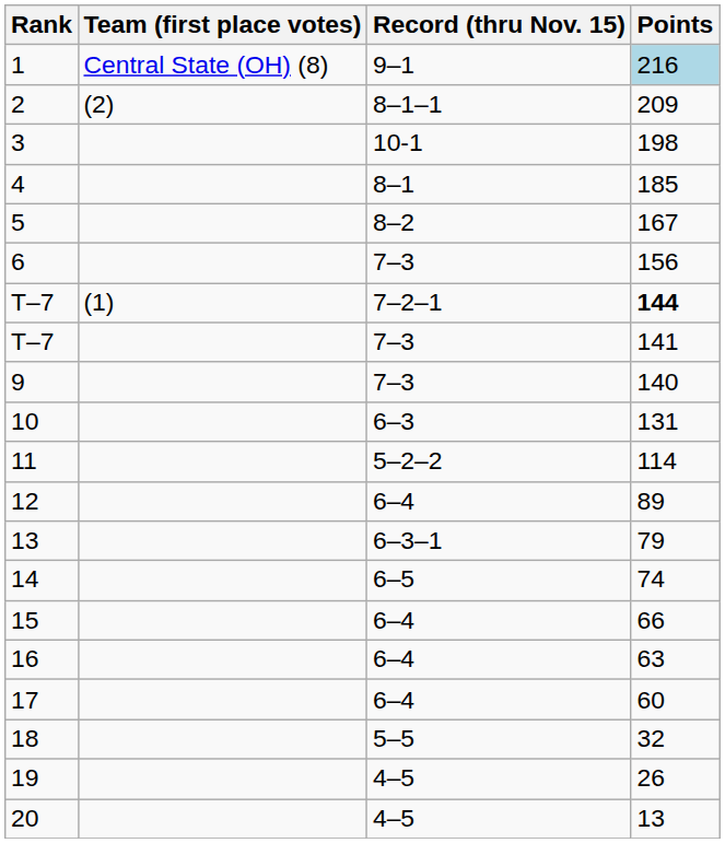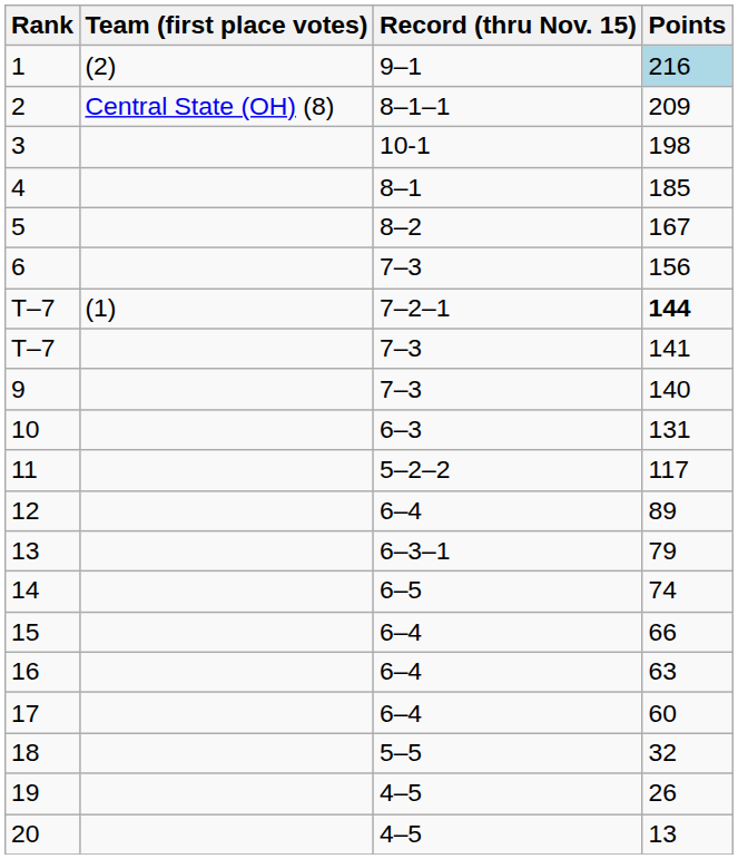 <table class="wikitable">
 <tr>
 <th>Rank</th>
 <th>Team (first place votes)</th>
 <th>Record (thru Nov. 15)</th>
 <th>Points</th>
 </tr>
 <tr>
 <td>1</td>
-<td><a href='#'>Central State (OH)</a> (8)</td>
+<td> (2)</td>
 <td>9–1</td>
 <td style="background: lightblue;">216</td>
 </tr>
 <tr>
 <td>2</td>
-<td> (2)</td>
+<td><a href='#'>Central State (OH)</a> (8)</td>
 <td>8–1–1</td>
 <td>209</td>
 </tr>
 <tr>
 <td>3</td>
 <td></td>
 <td>10-1</td>
 <td>198</td>
 </tr>
 <tr>
 <td>4</td>
 <td></td>
 <td>8–1</td>
 <td>185</td>
 </tr>
 <tr>
 <td>5</td>
 <td></td>
 <td>8–2</td>
 <td>167</td>
 </tr>
 <tr>
 <td>6</td>
 <td></td>
 <td>7–3</td>
 <td>156</td>
 </tr>
 <tr>
 <td>T–7</td>
 <td> (1)</td>
 <td>7–2–1</td>
 <td><strong>144</strong></td>
 </tr>
 <tr>
 <td>T–7</td>
 <td></td>
 <td>7–3</td>
 <td>141</td>
 </tr>
 <tr>
 <td>9</td>
 <td></td>
 <td>7–3</td>
 <td>140</td>
 </tr>
 <tr>
 <td>10</td>
 <td></td>
 <td>6–3</td>
 <td>131</td>
 </tr>
 <tr>
 <td>11</td>
 <td></td>
 <td>5–2–2</td>
-<td>114</td>
+<td>117</td>
 </tr>
 <tr>
 <td>12</td>
 <td></td>
 <td>6–4</td>
 <td>89</td>
 </tr>
 <tr>
 <td>13</td>
 <td></td>
 <td>6–3–1</td>
 <td>79</td>
 </tr>
 <tr>
 <td>14</td>
 <td></td>
 <td>6–5</td>
 <td>74</td>
 </tr>
 <tr>
 <td>15</td>
 <td></td>
 <td>6–4</td>
 <td>66</td>
 </tr>
 <tr>
 <td>16</td>
 <td></td>
 <td>6–4</td>
 <td>63</td>
 </tr>
 <tr>
 <td>17</td>
 <td></td>
 <td>6–4</td>
 <td>60</td>
 </tr>
 <tr>
 <td>18</td>
 <td></td>
 <td>5–5</td>
 <td>32</td>
 </tr>
 <tr>
 <td>19</td>
 <td></td>
 <td>4–5</td>
 <td>26</td>
 </tr>
 <tr>
 <td>20</td>
 <td></td>
 <td>4–5</td>
 <td>13</td>
 </tr>
 </table>
